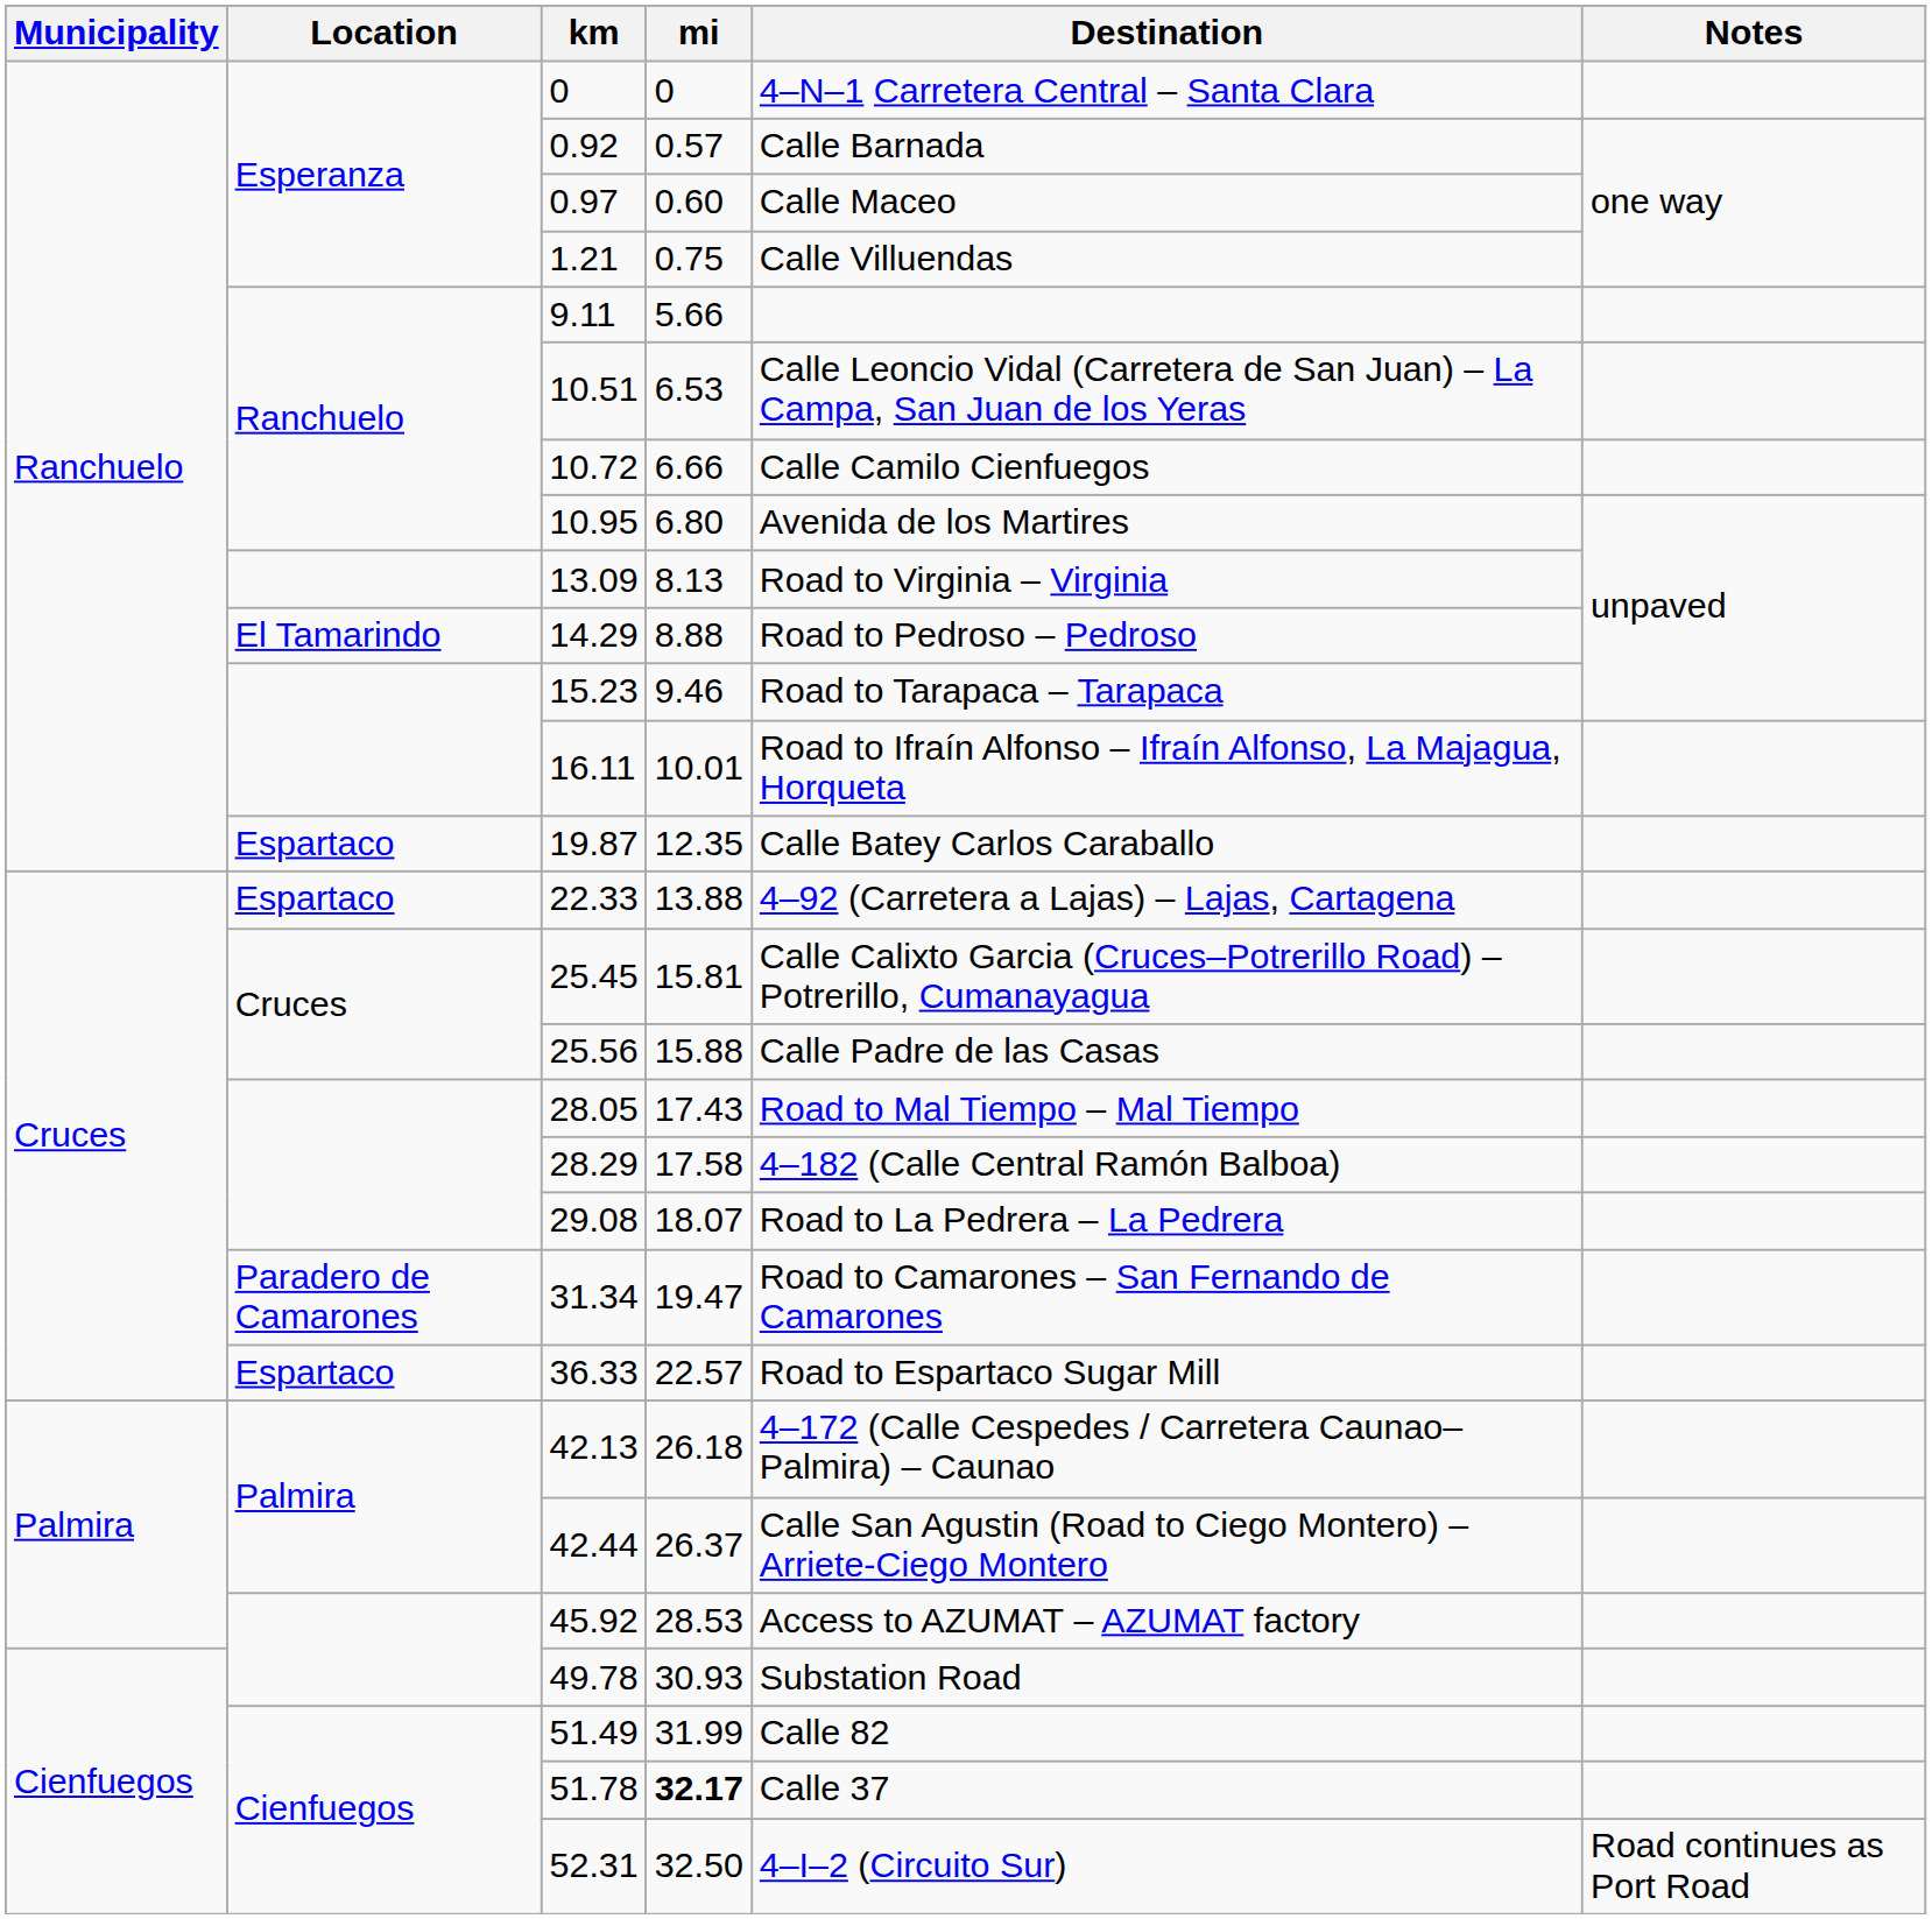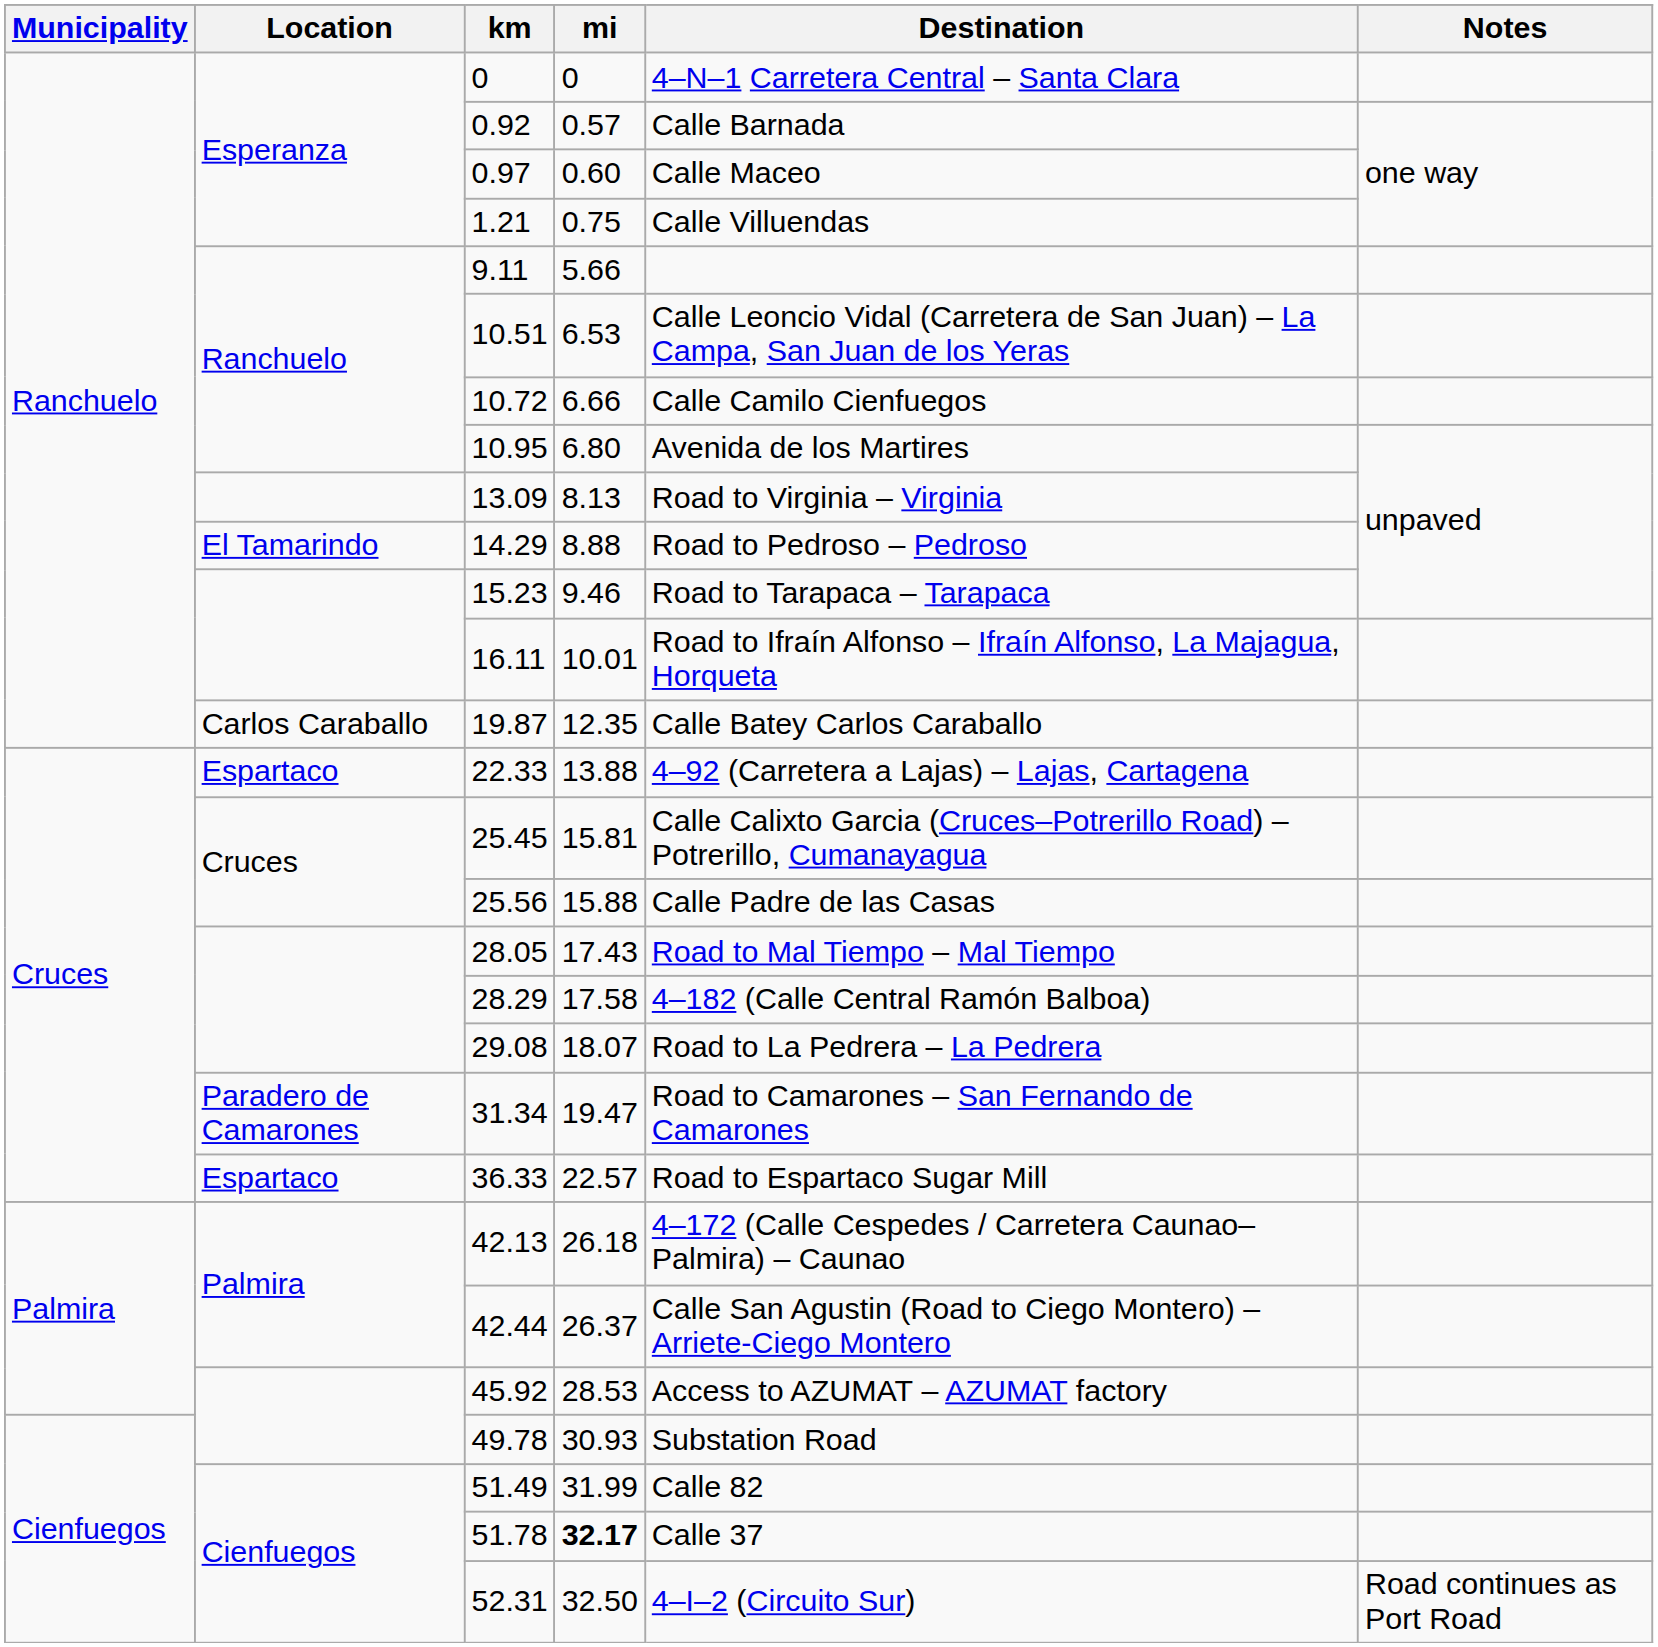 <table class="wikitable">
 <tr>
 <th><a href='#'>Municipality</a></th>
 <th>Location</th>
 <th>km</th>
 <th>mi</th>
 <th>Destination</th>
 <th>Notes</th>
 </tr>
 <tr>
 <td rowspan="13"><a href='#'>Ranchuelo</a></td>
 <td rowspan="4"><a href='#'>Esperanza</a></td>
 <td>0</td>
 <td>0</td>
 <td> <a href='#'>4–N–1</a> <a href='#'>Carretera Central</a> – <a href='#'>Santa Clara</a></td>
 <td></td>
 </tr>
 <tr>
 <td>0.92</td>
 <td>0.57</td>
 <td>Calle Barnada</td>
 <td rowspan="3">one way</td>
 </tr>
 <tr>
 <td>0.97</td>
 <td>0.60</td>
 <td>Calle Maceo</td>
 </tr>
 <tr>
 <td>1.21</td>
 <td>0.75</td>
 <td>Calle Villuendas</td>
 </tr>
 <tr>
 <td rowspan="4"><a href='#'>Ranchuelo</a></td>
 <td>9.11</td>
 <td>5.66</td>
 <td></td>
 <td></td>
 </tr>
 <tr>
 <td>10.51</td>
 <td>6.53</td>
 <td>Calle Leoncio Vidal (Carretera de San Juan) – <a href='#'>La Campa</a>, <a href='#'>San Juan de los Yeras</a></td>
 <td></td>
 </tr>
 <tr>
 <td>10.72</td>
 <td>6.66</td>
 <td>Calle Camilo Cienfuegos</td>
 <td></td>
 </tr>
 <tr>
 <td>10.95</td>
 <td>6.80</td>
 <td>Avenida de los Martires</td>
 <td rowspan="4">unpaved</td>
 </tr>
 <tr>
 <td></td>
 <td>13.09</td>
 <td>8.13</td>
 <td>Road to Virginia – <a href='#'>Virginia</a></td>
 </tr>
 <tr>
 <td><a href='#'>El Tamarindo</a></td>
 <td>14.29</td>
 <td>8.88</td>
 <td>Road to Pedroso – <a href='#'>Pedroso</a></td>
 </tr>
 <tr>
 <td rowspan="2"></td>
 <td>15.23</td>
 <td>9.46</td>
 <td>Road to Tarapaca – <a href='#'>Tarapaca</a></td>
 </tr>
 <tr>
 <td>16.11</td>
 <td>10.01</td>
 <td>Road to Ifraín Alfonso – <a href='#'>Ifraín Alfonso</a>, <a href='#'>La Majagua</a>, <a href='#'>Horqueta</a></td>
 <td></td>
 </tr>
 <tr>
-<td><a href='#'>Espartaco</a></td>
+<td><bdi>Carlos Caraballo</bdi></td>
 <td>19.87</td>
 <td>12.35</td>
 <td><bdi>Calle Batey Carlos Caraballo</bdi></td>
 <td></td>
 </tr>
 <tr>
 <td rowspan="8"><a href='#'>Cruces</a></td>
 <td><a href='#'>Espartaco</a></td>
 <td>22.33</td>
 <td>13.88</td>
 <td> <a href='#'>4–92</a> (Carretera a Lajas) – <a href='#'>Lajas</a>, <a href='#'>Cartagena</a></td>
 <td></td>
 </tr>
 <tr>
 <td rowspan="2">Cruces</td>
 <td>25.45</td>
 <td>15.81</td>
 <td>Calle Calixto Garcia (<a href='#'>Cruces–Potrerillo Road</a>) – Potrerillo, <a href='#'>Cumanayagua</a></td>
 <td></td>
 </tr>
 <tr>
 <td>25.56</td>
 <td>15.88</td>
 <td>Calle Padre de las Casas</td>
 <td></td>
 </tr>
 <tr>
 <td rowspan="3"></td>
 <td>28.05</td>
 <td>17.43</td>
 <td><a href='#'>Road to Mal Tiempo</a> – <a href='#'>Mal Tiempo</a></td>
 <td></td>
 </tr>
 <tr>
 <td>28.29</td>
 <td>17.58</td>
 <td> <a href='#'>4–182</a> (Calle Central Ramón Balboa)</td>
 <td></td>
 </tr>
 <tr>
 <td>29.08</td>
 <td>18.07</td>
 <td>Road to La Pedrera – <a href='#'>La Pedrera</a></td>
 <td></td>
 </tr>
 <tr>
 <td><a href='#'>Paradero de Camarones</a></td>
 <td>31.34</td>
 <td>19.47</td>
 <td>Road to Camarones – <a href='#'>San Fernando de Camarones</a></td>
 <td></td>
 </tr>
 <tr>
 <td><a href='#'>Espartaco</a></td>
 <td>36.33</td>
 <td>22.57</td>
 <td>Road to Espartaco Sugar Mill</td>
 <td></td>
 </tr>
 <tr>
 <td rowspan="3"><a href='#'>Palmira</a></td>
 <td rowspan="2"><a href='#'>Palmira</a></td>
 <td>42.13</td>
 <td>26.18</td>
 <td> <a href='#'>4–172</a> (Calle Cespedes / Carretera Caunao–Palmira) – Caunao</td>
 <td></td>
 </tr>
 <tr>
 <td>42.44</td>
 <td>26.37</td>
 <td>Calle San Agustin (Road to Ciego Montero) – <a href='#'>Arriete-Ciego Montero</a></td>
 <td></td>
 </tr>
 <tr>
 <td rowspan="2"></td>
 <td>45.92</td>
 <td>28.53</td>
 <td>Access to AZUMAT – <a href='#'>AZUMAT</a> factory</td>
 <td></td>
 </tr>
 <tr>
 <td rowspan="4"><a href='#'>Cienfuegos</a></td>
 <td>49.78</td>
 <td>30.93</td>
 <td>Substation Road</td>
 <td></td>
 </tr>
 <tr>
 <td rowspan="3"><a href='#'>Cienfuegos</a></td>
 <td>51.49</td>
 <td>31.99</td>
 <td>Calle 82</td>
 <td></td>
 </tr>
 <tr>
 <td>51.78</td>
 <td><strong>32.17</strong></td>
 <td>Calle 37</td>
 <td></td>
 </tr>
 <tr>
 <td>52.31</td>
 <td>32.50</td>
 <td> <a href='#'>4–I–2</a> (<a href='#'>Circuito Sur</a>)</td>
 <td>Road continues as Port Road</td>
 </tr>
 </table>
